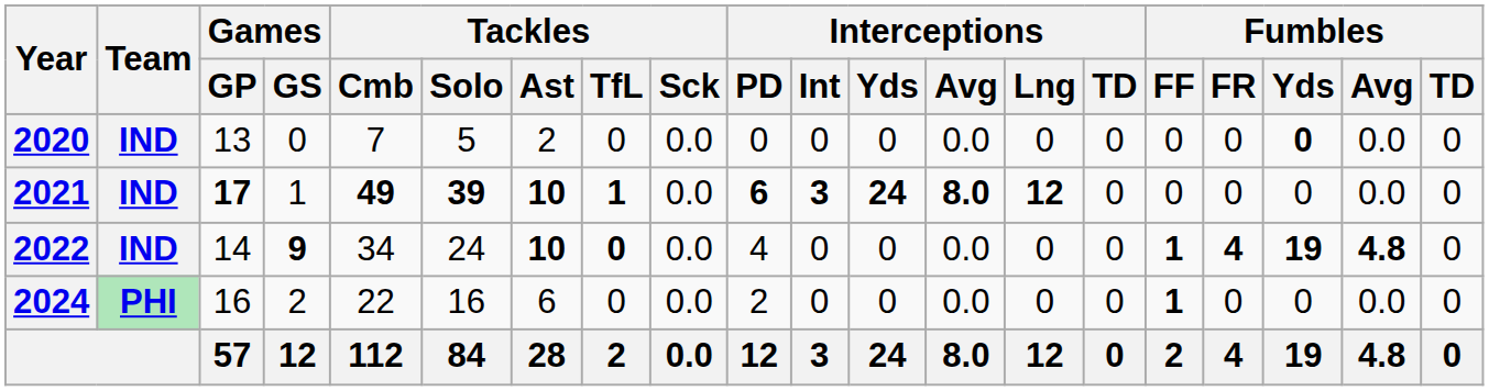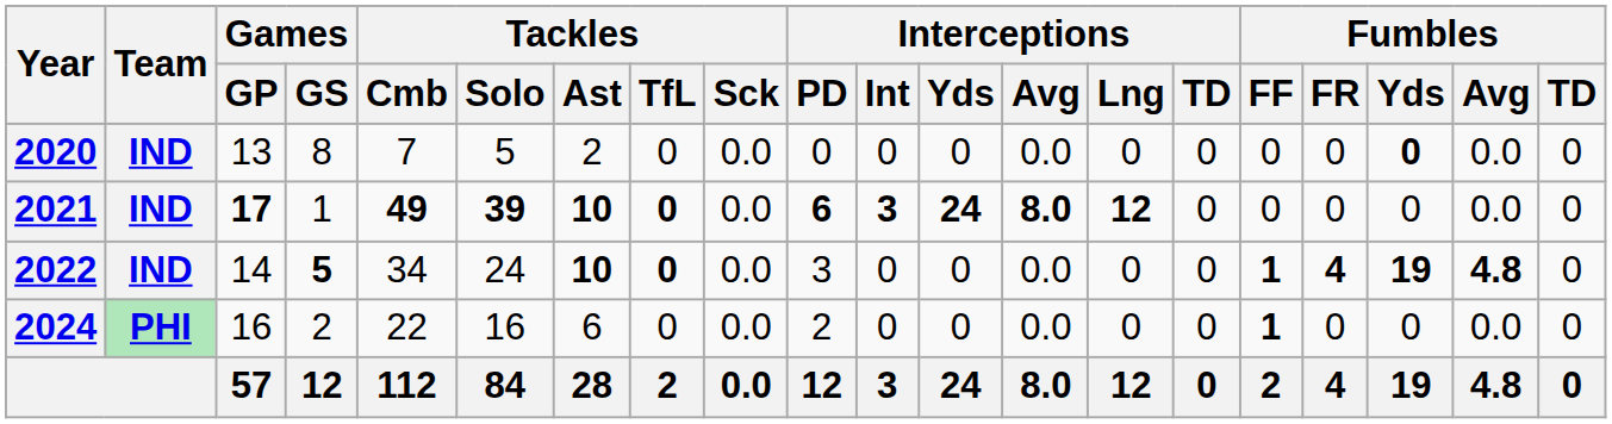 <table class="wikitable" style="text-align:center;">
 <tr>
 <th rowspan="2">Year</th>
 <th rowspan="2">Team</th>
 <th colspan="2">Games</th>
 <th colspan="5">Tackles</th>
 <th colspan="6">Interceptions</th>
 <th colspan="5">Fumbles</th>
 </tr>
 <tr>
 <th>GP</th>
 <th>GS</th>
 <th>Cmb</th>
 <th>Solo</th>
 <th>Ast</th>
 <th>TfL</th>
 <th>Sck</th>
 <th>PD</th>
 <th>Int</th>
 <th>Yds</th>
 <th>Avg</th>
 <th>Lng</th>
 <th>TD</th>
 <th>FF</th>
 <th>FR</th>
 <th>Yds</th>
 <th>Avg</th>
 <th>TD</th>
 </tr>
 <tr>
 <th><a href='#'>2020</a></th>
 <th><a href='#'>IND</a></th>
 <td>13</td>
-<td>0</td>
+<td>8</td>
 <td>7</td>
 <td>5</td>
 <td>2</td>
 <td>0</td>
 <td>0.0</td>
 <td>0</td>
 <td>0</td>
 <td>0</td>
 <td>0.0</td>
 <td>0</td>
 <td>0</td>
 <td>0</td>
 <td>0</td>
 <td><strong>0</strong></td>
 <td>0.0</td>
 <td>0</td>
 </tr>
 <tr>
 <th><a href='#'>2021</a></th>
 <th><a href='#'>IND</a></th>
 <td><strong>17</strong></td>
 <td>1</td>
 <td><strong>49</strong></td>
 <td><strong>39</strong></td>
 <td><strong>10</strong></td>
-<td><strong>1</strong></td>
+<td><strong>0</strong></td>
 <td>0.0</td>
 <td><strong>6</strong></td>
 <td><strong>3</strong></td>
 <td><strong>24</strong></td>
 <td><strong>8.0</strong></td>
 <td><strong>12</strong></td>
 <td>0</td>
 <td>0</td>
 <td>0</td>
 <td>0</td>
 <td>0.0</td>
 <td>0</td>
 </tr>
 <tr>
 <th><a href='#'>2022</a></th>
 <th><a href='#'>IND</a></th>
 <td>14</td>
-<td><strong>9</strong></td>
+<td><strong>5</strong></td>
 <td>34</td>
 <td>24</td>
 <td><strong>10</strong></td>
 <td><strong>0</strong></td>
 <td>0.0</td>
-<td>4</td>
+<td>3</td>
 <td>0</td>
 <td>0</td>
 <td>0.0</td>
 <td>0</td>
 <td>0</td>
 <td><strong>1</strong></td>
 <td><strong>4</strong></td>
 <td><strong>19</strong></td>
 <td><strong>4.8</strong></td>
 <td>0</td>
 </tr>
 <tr>
 <th><a href='#'>2024</a></th>
 <th style="background:#afe6ba;"><a href='#'>PHI</a></th>
 <td>16</td>
 <td>2</td>
 <td>22</td>
 <td>16</td>
 <td>6</td>
 <td>0</td>
 <td>0.0</td>
 <td>2</td>
 <td>0</td>
 <td>0</td>
 <td>0.0</td>
 <td>0</td>
 <td>0</td>
 <td><strong>1</strong></td>
 <td>0</td>
 <td>0</td>
 <td>0.0</td>
 <td>0</td>
 </tr>
 <tr>
 <th colspan="2"></th>
 <th>57</th>
 <th>12</th>
 <th>112</th>
 <th>84</th>
 <th>28</th>
 <th>2</th>
 <th>0.0</th>
 <th>12</th>
 <th>3</th>
 <th>24</th>
 <th>8.0</th>
 <th>12</th>
 <th>0</th>
 <th>2</th>
 <th>4</th>
 <th>19</th>
 <th>4.8</th>
 <th>0</th>
 </tr>
 </table>
